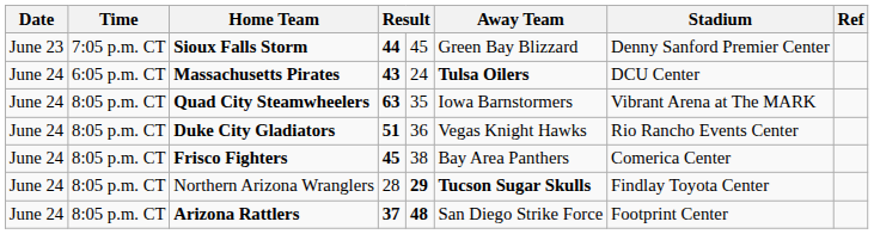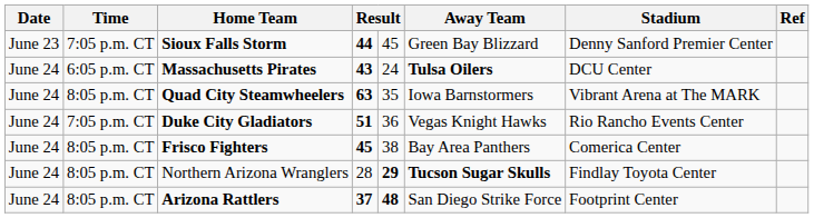 <table class="wikitable">
 <tr>
 <th>Date</th>
 <th>Time</th>
 <th>Home Team</th>
 <th colspan="2">Result</th>
 <th>Away Team</th>
 <th>Stadium</th>
 <th>Ref</th>
 </tr>
 <tr>
 <td>June 23</td>
 <td>7:05 p.m. CT</td>
 <td><strong>Sioux Falls Storm</strong></td>
 <td><strong>44</strong></td>
 <td>45</td>
 <td>Green Bay Blizzard</td>
 <td>Denny Sanford Premier Center</td>
 <td></td>
 </tr>
 <tr>
 <td>June 24</td>
 <td>6:05 p.m. CT</td>
 <td><strong>Massachusetts Pirates</strong></td>
 <td><strong>43</strong></td>
 <td>24</td>
 <td><strong>Tulsa Oilers</strong></td>
 <td>DCU Center</td>
 <td></td>
 </tr>
 <tr>
 <td>June 24</td>
 <td>8:05 p.m. CT</td>
 <td><strong>Quad City Steamwheelers</strong></td>
 <td><strong>63</strong></td>
 <td>35</td>
 <td>Iowa Barnstormers</td>
 <td>Vibrant Arena at The MARK</td>
 <td></td>
 </tr>
 <tr>
 <td>June 24</td>
-<td>8:05 p.m. CT</td>
+<td>7:05 p.m. CT</td>
 <td><strong>Duke City Gladiators</strong></td>
 <td><strong>51</strong></td>
 <td>36</td>
 <td>Vegas Knight Hawks</td>
 <td>Rio Rancho Events Center</td>
 <td></td>
 </tr>
 <tr>
 <td>June 24</td>
 <td>8:05 p.m. CT</td>
 <td><strong>Frisco Fighters</strong></td>
 <td><strong>45</strong></td>
 <td>38</td>
 <td>Bay Area Panthers</td>
 <td>Comerica Center</td>
 <td></td>
 </tr>
 <tr>
 <td>June 24</td>
 <td>8:05 p.m. CT</td>
 <td>Northern Arizona Wranglers</td>
 <td>28</td>
 <td><strong>29</strong></td>
 <td><strong>Tucson Sugar Skulls</strong></td>
 <td>Findlay Toyota Center</td>
 <td></td>
 </tr>
 <tr>
 <td>June 24</td>
 <td>8:05 p.m. CT</td>
 <td><strong>Arizona Rattlers</strong></td>
 <td><strong>37</strong></td>
 <td><strong>48</strong></td>
 <td>San Diego Strike Force</td>
 <td>Footprint Center</td>
 <td></td>
 </tr>
 </table>
